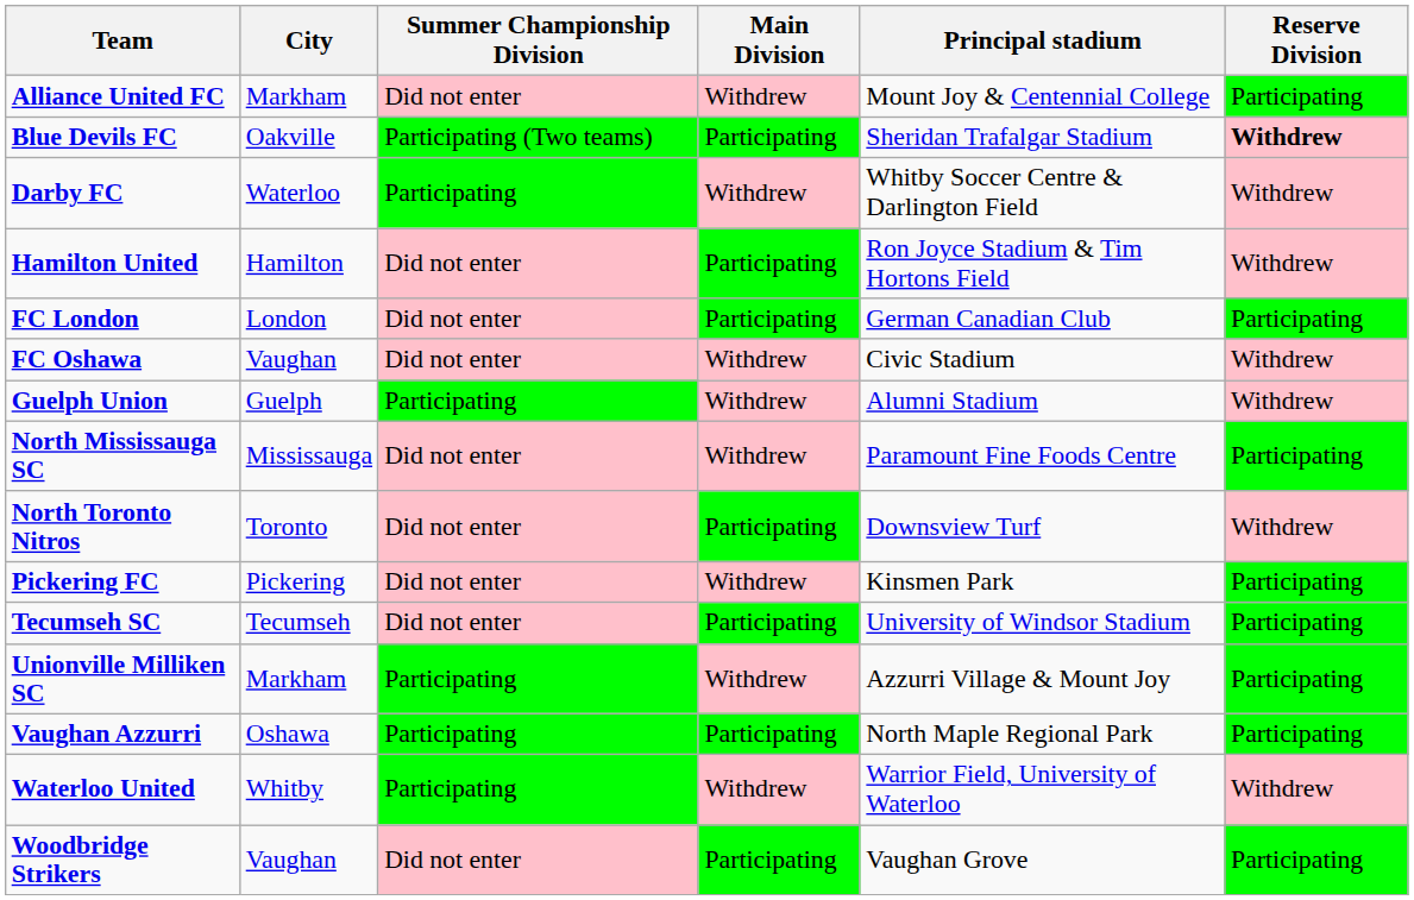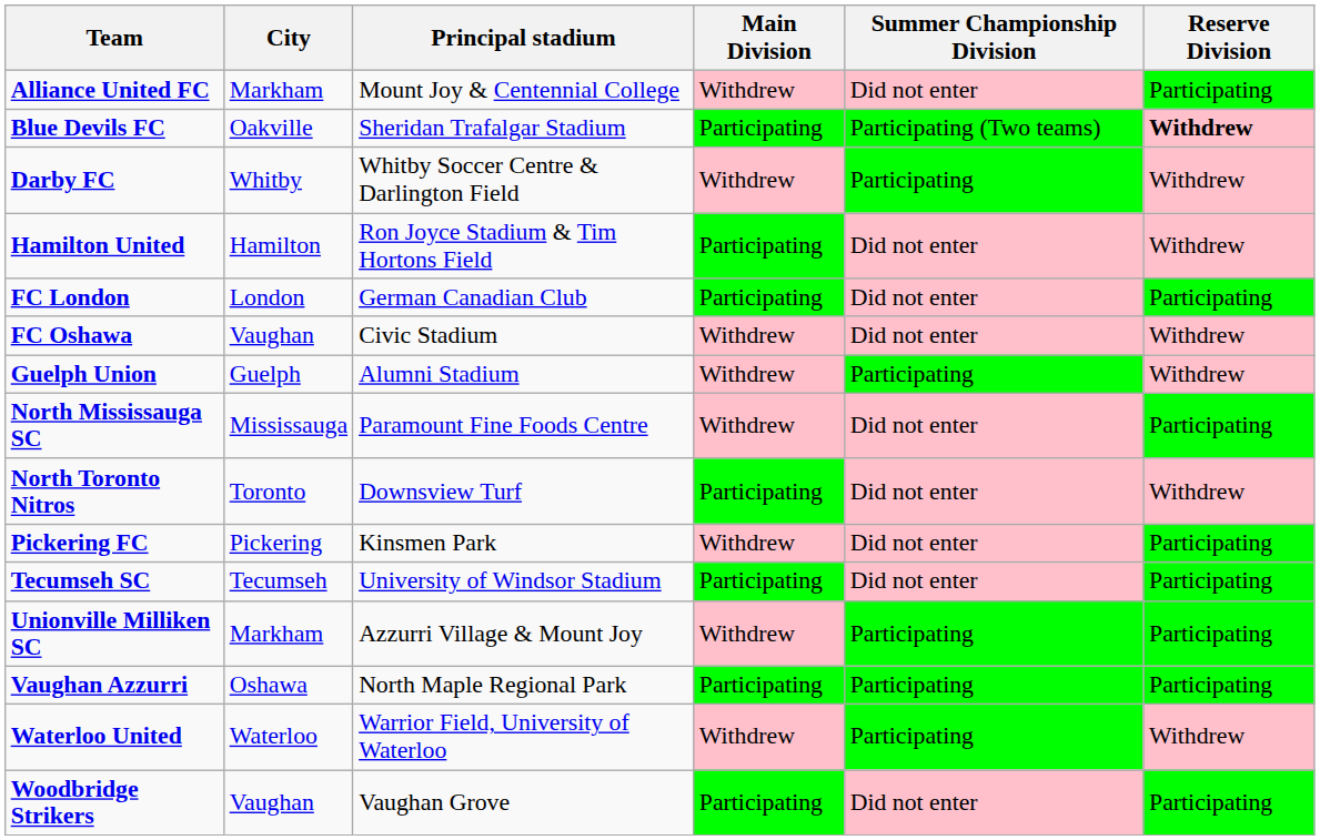 <table class="wikitable sortable">
 <tr>
 <th style="background:">Team</th>
 <th style="background:">City</th>
+<th style="background:">Principal stadium</th>
+<th style="background:">Main Division</th>
 <th style="background:">Summer Championship Division</th>
-<th style="background:">Main Division</th>
-<th style="background:">Principal stadium</th>
 <th style="background:">Reserve Division</th>
 </tr>
 <tr>
 <td><strong><a href='#'>Alliance United FC</a></strong></td>
 <td><a href='#'>Markham</a></td>
+<td>Mount Joy & <a href='#'>Centennial College</a></td>
+<td style="background: pink;">Withdrew</td>
 <td style="background: pink;">Did not enter</td>
-<td style="background: pink;">Withdrew</td>
-<td>Mount Joy & <a href='#'>Centennial College</a></td>
 <td style="background: lime;">Participating</td>
 </tr>
 <tr>
 <td><strong><a href='#'>Blue Devils FC</a></strong></td>
 <td><a href='#'>Oakville</a></td>
+<td><a href='#'>Sheridan Trafalgar Stadium</a></td>
+<td style="background: lime;">Participating</td>
 <td style="background: lime;">Participating (Two teams)</td>
-<td style="background: lime;">Participating</td>
-<td><a href='#'>Sheridan Trafalgar Stadium</a></td>
 <td style="background: pink;"><strong>Withdrew</strong></td>
 </tr>
 <tr>
 <td><strong><a href='#'>Darby FC</a></strong></td>
-<td><a href='#'>Waterloo</a></td>
+<td><a href='#'>Whitby</a></td>
+<td>Whitby Soccer Centre & Darlington Field</td>
+<td style="background: pink;">Withdrew</td>
 <td style="background: lime;">Participating</td>
-<td style="background: pink;">Withdrew</td>
-<td>Whitby Soccer Centre & Darlington Field</td>
 <td style="background: pink;">Withdrew</td>
 </tr>
 <tr>
 <td><strong><a href='#'>Hamilton United</a></strong></td>
 <td><a href='#'>Hamilton</a></td>
+<td><a href='#'>Ron Joyce Stadium</a> & <a href='#'>Tim Hortons Field</a></td>
+<td style="background: lime;">Participating</td>
 <td style="background: pink;">Did not enter</td>
-<td style="background: lime;">Participating</td>
-<td><a href='#'>Ron Joyce Stadium</a> & <a href='#'>Tim Hortons Field</a></td>
 <td style="background: pink;">Withdrew</td>
 </tr>
 <tr>
 <td><strong><a href='#'>FC London</a></strong></td>
 <td><a href='#'>London</a></td>
+<td><a href='#'>German Canadian Club</a></td>
+<td style="background: lime;">Participating</td>
 <td style="background: pink;">Did not enter</td>
-<td style="background: lime;">Participating</td>
-<td><a href='#'>German Canadian Club</a></td>
 <td style="background: lime;">Participating</td>
 </tr>
 <tr>
 <td><strong><a href='#'>FC Oshawa</a></strong></td>
 <td><a href='#'>Vaughan</a></td>
+<td>Civic Stadium</td>
+<td style="background: pink;">Withdrew</td>
 <td style="background: pink;">Did not enter</td>
-<td style="background: pink;">Withdrew</td>
-<td>Civic Stadium</td>
 <td style="background: pink;">Withdrew</td>
 </tr>
 <tr>
 <td><strong><a href='#'>Guelph Union</a></strong></td>
 <td><a href='#'>Guelph</a></td>
+<td><a href='#'>Alumni Stadium</a></td>
+<td style="background: pink;">Withdrew</td>
 <td style="background: lime;">Participating</td>
-<td style="background: pink;">Withdrew</td>
-<td><a href='#'>Alumni Stadium</a></td>
 <td style="background: pink;">Withdrew</td>
 </tr>
 <tr>
 <td><strong><a href='#'>North Mississauga SC</a></strong></td>
 <td><a href='#'>Mississauga</a></td>
+<td><a href='#'>Paramount Fine Foods Centre</a></td>
+<td style="background: pink;">Withdrew</td>
 <td style="background: pink;">Did not enter</td>
-<td style="background: pink;">Withdrew</td>
-<td><a href='#'>Paramount Fine Foods Centre</a></td>
 <td style="background: lime;">Participating</td>
 </tr>
 <tr>
 <td><strong><a href='#'>North Toronto Nitros</a></strong></td>
 <td><a href='#'>Toronto</a></td>
+<td><a href='#'>Downsview Turf</a></td>
+<td style="background: lime;">Participating</td>
 <td style="background: pink;">Did not enter</td>
-<td style="background: lime;">Participating</td>
-<td><a href='#'>Downsview Turf</a></td>
 <td style="background: pink;">Withdrew</td>
 </tr>
 <tr>
 <td><strong><a href='#'>Pickering FC</a></strong></td>
 <td><a href='#'>Pickering</a></td>
+<td>Kinsmen Park</td>
+<td style="background: pink;">Withdrew</td>
 <td style="background: pink;">Did not enter</td>
-<td style="background: pink;">Withdrew</td>
-<td>Kinsmen Park</td>
 <td style="background: lime;">Participating</td>
 </tr>
 <tr>
 <td><strong><a href='#'>Tecumseh SC</a></strong></td>
 <td><a href='#'>Tecumseh</a></td>
+<td><a href='#'>University of Windsor Stadium</a></td>
+<td style="background: lime;">Participating</td>
 <td style="background: pink;">Did not enter</td>
-<td style="background: lime;">Participating</td>
-<td><a href='#'>University of Windsor Stadium</a></td>
 <td style="background: lime;">Participating</td>
 </tr>
 <tr>
 <td><strong><a href='#'>Unionville Milliken SC</a></strong></td>
 <td><a href='#'>Markham</a></td>
+<td>Azzurri Village & Mount Joy</td>
+<td style="background: pink;">Withdrew</td>
 <td style="background: lime;">Participating</td>
-<td style="background: pink;">Withdrew</td>
-<td>Azzurri Village & Mount Joy</td>
 <td style="background: lime;">Participating</td>
 </tr>
 <tr>
 <td><strong><a href='#'>Vaughan Azzurri</a></strong></td>
 <td><a href='#'>Oshawa</a></td>
+<td>North Maple Regional Park</td>
 <td style="background: lime;">Participating</td>
 <td style="background: lime;">Participating</td>
-<td>North Maple Regional Park</td>
 <td style="background: lime;">Participating</td>
 </tr>
 <tr>
 <td><strong><a href='#'>Waterloo United</a></strong></td>
-<td><a href='#'>Whitby</a></td>
+<td><a href='#'>Waterloo</a></td>
+<td><a href='#'>Warrior Field, University of Waterloo</a></td>
+<td style="background: pink;">Withdrew</td>
 <td style="background: lime;">Participating</td>
-<td style="background: pink;">Withdrew</td>
-<td><a href='#'>Warrior Field, University of Waterloo</a></td>
 <td style="background: pink;">Withdrew</td>
 </tr>
 <tr>
 <td><strong><a href='#'>Woodbridge Strikers</a></strong></td>
 <td><a href='#'>Vaughan</a></td>
+<td>Vaughan Grove</td>
+<td style="background: lime;">Participating</td>
 <td style="background: pink;">Did not enter</td>
-<td style="background: lime;">Participating</td>
-<td>Vaughan Grove</td>
 <td style="background: lime;">Participating</td>
 </tr>
 </table>
